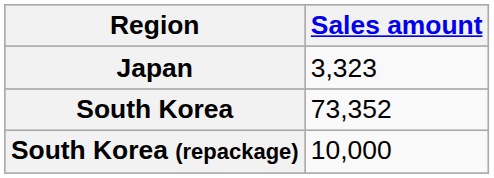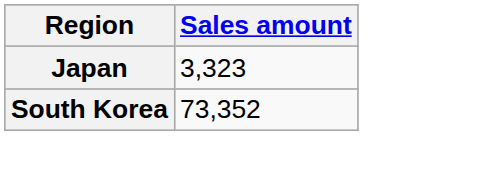 <table class="wikitable sortable plainrowheaders">
 <tr>
 <th scope="col">Region</th>
 <th scope="col"><a href='#'>Sales amount</a></th>
 </tr>
 <tr>
 <th scope="row">Japan</th>
 <td>3,323</td>
 </tr>
 <tr>
 <th scope="row">South Korea</th>
 <td>73,352</td>
 </tr>
-<tr>
-<th scope="row">South Korea <small>(repackage)</small></th>
-<td>10,000</td>
-</tr>
 </table>
